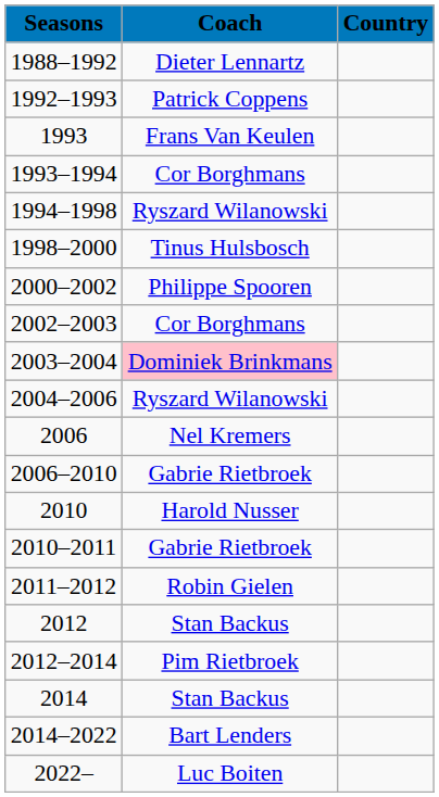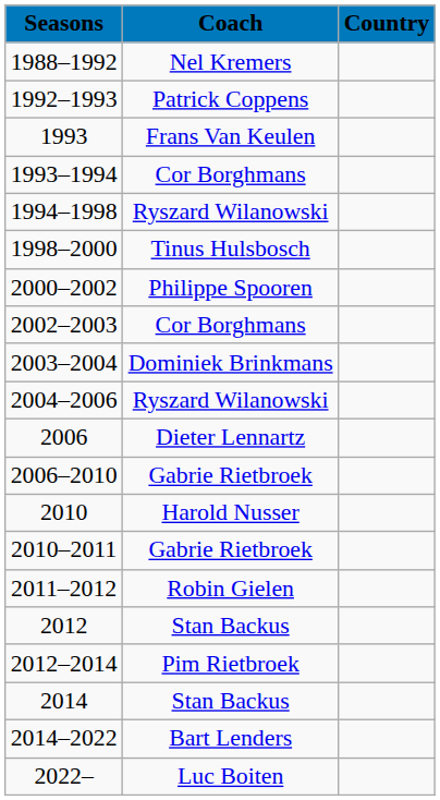 <table class="wikitable" style="text-align: center">
 <tr>
 <th style="color:#000000; background:#0079BC">Seasons</th>
 <th style="color:#000000; background:#0079BC">Coach</th>
 <th style="color:#000000; background:#0079BC">Country</th>
 </tr>
 <tr>
 <td style="text-align: center">1988–1992</td>
-<td style="text-align: center"><a href='#'>Dieter Lennartz</a></td>
+<td style="text-align: center"><a href='#'>Nel Kremers</a></td>
 <td style="text-align: center"></td>
 </tr>
 <tr>
 <td style="text-align: center">1992–1993</td>
 <td style="text-align: center"><a href='#'>Patrick Coppens</a></td>
 <td style="text-align: center"></td>
 </tr>
 <tr>
 <td style="text-align: center">1993</td>
 <td style="text-align: center"><a href='#'>Frans Van Keulen</a></td>
 <td style="text-align: center"></td>
 </tr>
 <tr>
 <td style="text-align: center">1993–1994</td>
 <td style="text-align: center"><a href='#'>Cor Borghmans</a></td>
 <td style="text-align: center"></td>
 </tr>
 <tr>
 <td style="text-align: center">1994–1998</td>
 <td style="text-align: center"><a href='#'>Ryszard Wilanowski</a></td>
 <td style="text-align: center"></td>
 </tr>
 <tr>
 <td style="text-align: center">1998–2000</td>
 <td style="text-align: center"><a href='#'>Tinus Hulsbosch</a></td>
 <td style="text-align: center"></td>
 </tr>
 <tr>
 <td style="text-align: center">2000–2002</td>
 <td style="text-align: center"><a href='#'>Philippe Spooren</a></td>
 <td style="text-align: center"></td>
 </tr>
 <tr>
 <td style="text-align: center">2002–2003</td>
 <td style="text-align: center"><a href='#'>Cor Borghmans</a></td>
 <td style="text-align: center"></td>
 </tr>
 <tr>
 <td style="text-align: center">2003–2004</td>
-<td style="background: pink; text-align: center"><a href='#'>Dominiek Brinkmans</a></td>
+<td style="text-align: center"><a href='#'>Dominiek Brinkmans</a></td>
 <td style="text-align: center"></td>
 </tr>
 <tr>
 <td style="text-align: center">2004–2006</td>
 <td style="text-align: center"><a href='#'>Ryszard Wilanowski</a></td>
 <td style="text-align: center"></td>
 </tr>
 <tr>
 <td style="text-align: center">2006</td>
-<td style="text-align: center"><a href='#'>Nel Kremers</a></td>
+<td style="text-align: center"><a href='#'>Dieter Lennartz</a></td>
 <td style="text-align: center"></td>
 </tr>
 <tr>
 <td style="text-align: center">2006–2010</td>
 <td style="text-align: center"><a href='#'>Gabrie Rietbroek</a></td>
 <td style="text-align: center"></td>
 </tr>
 <tr>
 <td style="text-align: center">2010</td>
 <td style="text-align: center"><a href='#'>Harold Nusser</a></td>
 <td style="text-align: center"></td>
 </tr>
 <tr>
 <td style="text-align: center">2010–2011</td>
 <td style="text-align: center"><a href='#'>Gabrie Rietbroek</a></td>
 <td style="text-align: center"></td>
 </tr>
 <tr>
 <td style="text-align: center">2011–2012</td>
 <td style="text-align: center"><a href='#'>Robin Gielen</a></td>
 <td style="text-align: center"></td>
 </tr>
 <tr>
 <td style="text-align: center">2012</td>
 <td style="text-align: center"><a href='#'>Stan Backus</a></td>
 <td style="text-align: center"></td>
 </tr>
 <tr>
 <td style="text-align: center">2012–2014</td>
 <td style="text-align: center"><a href='#'>Pim Rietbroek</a></td>
 <td style="text-align: center"></td>
 </tr>
 <tr>
 <td style="text-align: center">2014</td>
 <td style="text-align: center"><a href='#'>Stan Backus</a></td>
 <td style="text-align: center"></td>
 </tr>
 <tr>
 <td style="text-align: center">2014–2022</td>
 <td style="text-align: center"><a href='#'>Bart Lenders</a></td>
 <td style="text-align: center"></td>
 </tr>
 <tr>
 <td style="text-align: center">2022–</td>
 <td style="text-align: center"><a href='#'>Luc Boiten</a></td>
 <td style="text-align: center"></td>
 </tr>
 <tr>
 </tr>
 </table>
